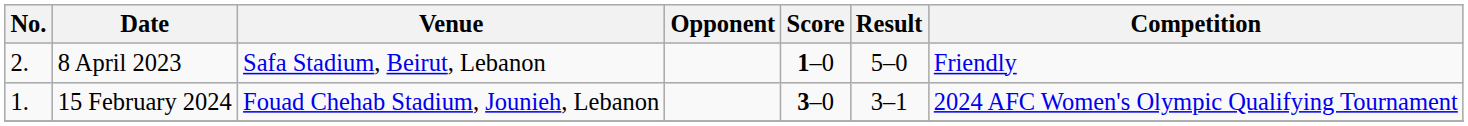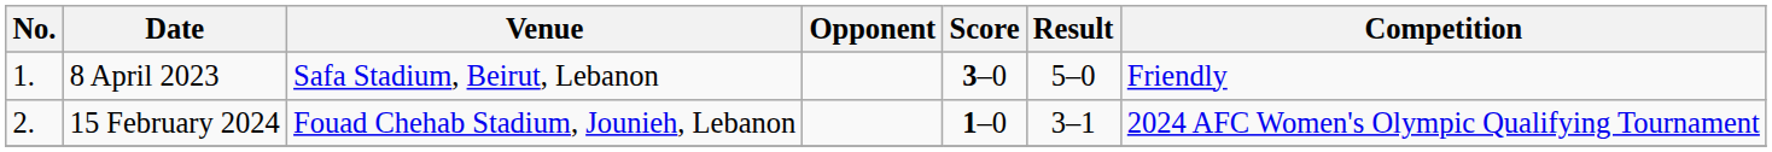 <table class="wikitable">
 <tr>
 <th>No.</th>
 <th>Date</th>
 <th>Venue</th>
 <th>Opponent</th>
 <th>Score</th>
 <th>Result</th>
 <th>Competition</th>
 </tr>
 <tr>
-<td>2.</td>
+<td>1.</td>
 <td>8 April 2023</td>
 <td><a href='#'>Safa Stadium</a>, <a href='#'>Beirut</a>, Lebanon</td>
 <td></td>
-<td align=center><strong>1</strong>–0</td>
+<td align=center><strong>3</strong>–0</td>
 <td align=center>5–0</td>
 <td><a href='#'>Friendly</a></td>
 </tr>
 <tr>
-<td>1.</td>
+<td>2.</td>
 <td>15 February 2024</td>
 <td><a href='#'>Fouad Chehab Stadium</a>, <a href='#'>Jounieh</a>, Lebanon</td>
 <td></td>
-<td align=center><strong>3</strong>–0</td>
+<td align=center><strong>1</strong>–0</td>
 <td align=center>3–1</td>
 <td><a href='#'>2024 AFC Women's Olympic Qualifying Tournament</a></td>
 </tr>
 <tr>
 </tr>
 </table>
